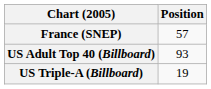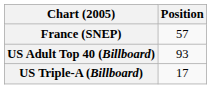 <table class="wikitable sortable plainrowheaders" style="text-align:center">
 <tr>
 <th scope="col">Chart (2005)</th>
 <th scope="col">Position</th>
 </tr>
 <tr>
 <th scope="row">France (SNEP)</th>
 <td>57</td>
 </tr>
 <tr>
 <th scope="row">US Adult Top 40 (<em>Billboard</em>)</th>
 <td>93</td>
 </tr>
 <tr>
 <th scope="row">US Triple-A (<em>Billboard</em>)</th>
-<td>19</td>
+<td>17</td>
 </tr>
 </table>
